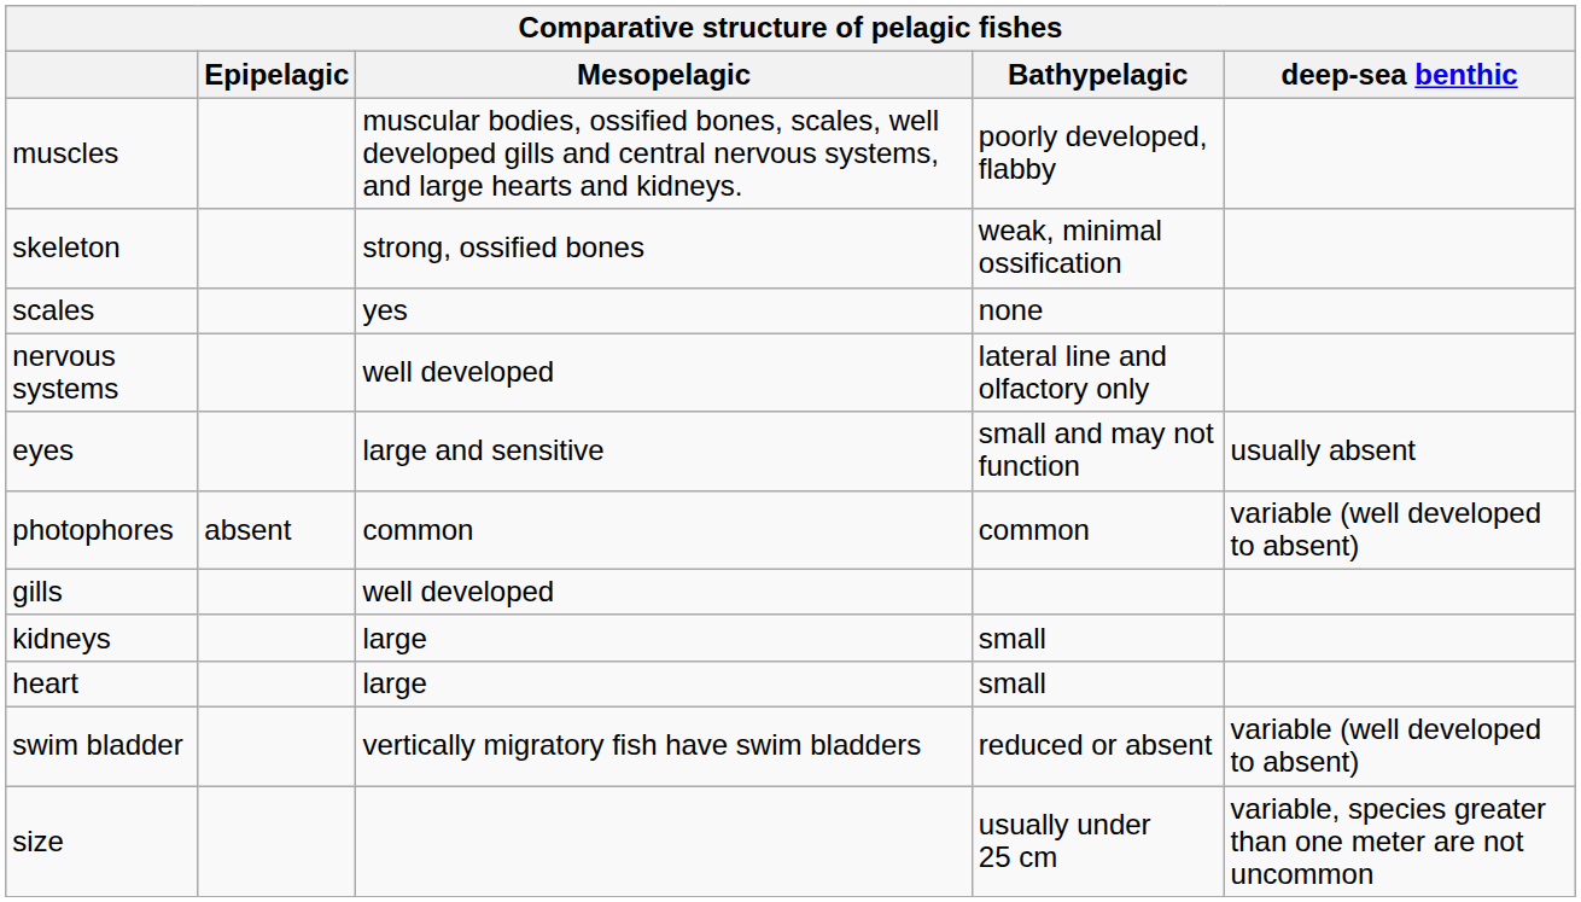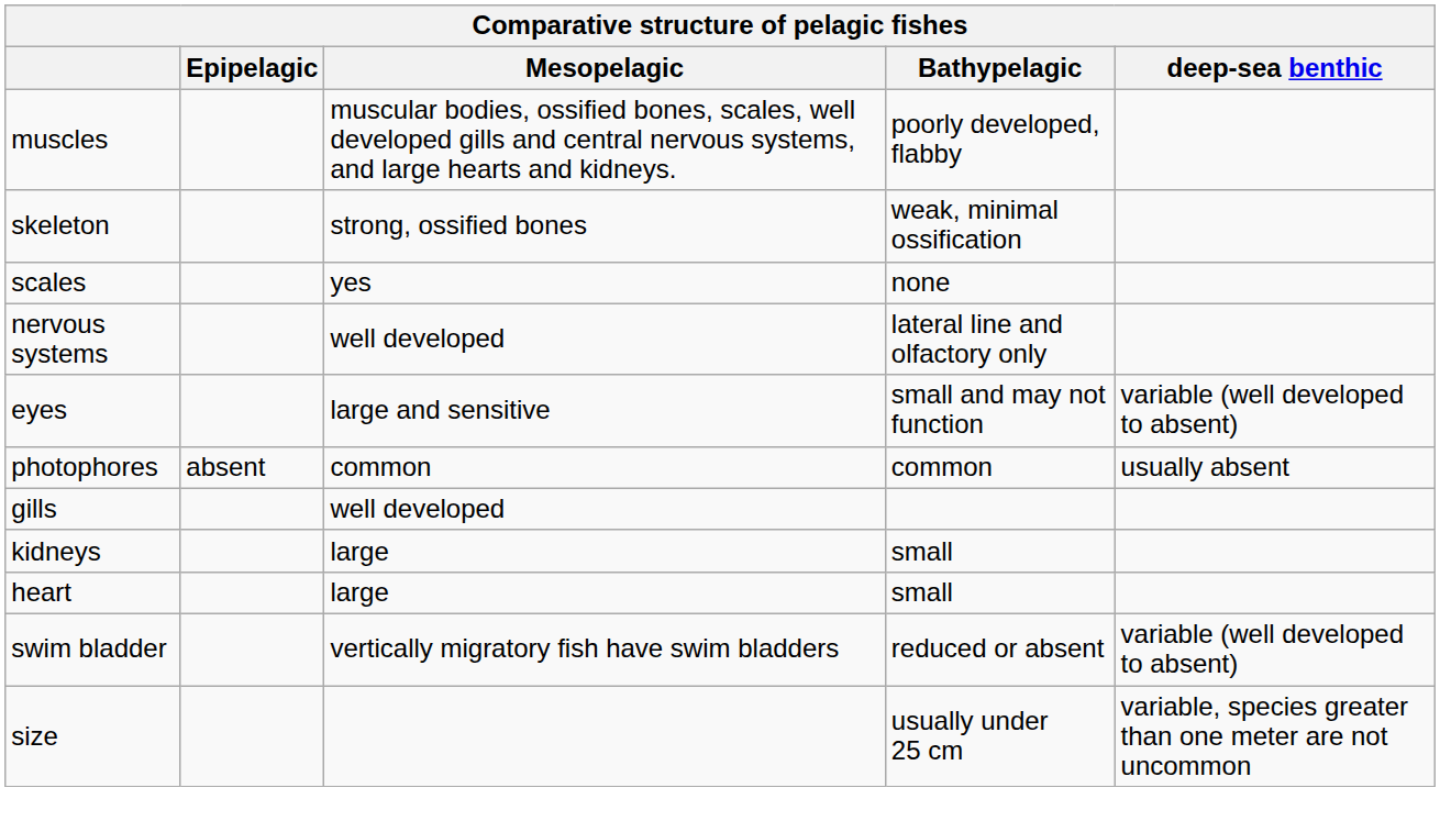 <table class="wikitable collapsible collapsed">
 <tr>
 <th colspan=5 align="center" width="400px"><strong>Comparative structure of pelagic fishes</strong></th>
 </tr>
 <tr>
 <th></th>
 <th>Epipelagic</th>
 <th>Mesopelagic</th>
 <th>Bathypelagic</th>
 <th>deep-sea <a href='#'>benthic</a></th>
 </tr>
 <tr>
 <td>muscles</td>
 <td></td>
 <td>muscular bodies, ossified bones, scales, well developed gills and central nervous systems, and large hearts and kidneys.</td>
 <td>poorly developed, flabby</td>
 <td></td>
 </tr>
 <tr>
 <td>skeleton</td>
 <td></td>
 <td>strong, ossified bones</td>
 <td>weak, minimal ossification</td>
 <td></td>
 </tr>
 <tr>
 <td>scales</td>
 <td></td>
 <td>yes</td>
 <td>none</td>
 <td></td>
 </tr>
 <tr>
 <td>nervous systems</td>
 <td></td>
 <td>well developed</td>
 <td>lateral line and olfactory only</td>
 <td></td>
 </tr>
 <tr>
 <td>eyes</td>
 <td></td>
 <td>large and sensitive</td>
 <td>small and may not function</td>
-<td>usually absent</td>
+<td>variable (well developed to absent)</td>
 </tr>
 <tr>
 <td>photophores</td>
 <td>absent</td>
 <td>common</td>
 <td>common</td>
-<td>variable (well developed to absent)</td>
+<td>usually absent</td>
 </tr>
 <tr>
 <td>gills</td>
 <td></td>
 <td>well developed</td>
 <td></td>
 <td></td>
 </tr>
 <tr>
 <td>kidneys</td>
 <td></td>
 <td>large</td>
 <td>small</td>
 <td></td>
 </tr>
 <tr>
 <td>heart</td>
 <td></td>
 <td>large</td>
 <td>small</td>
 <td></td>
 </tr>
 <tr>
 <td>swim bladder</td>
 <td></td>
 <td>vertically migratory fish have swim bladders</td>
 <td>reduced or absent</td>
 <td>variable (well developed to absent)</td>
 </tr>
 <tr>
 <td>size</td>
 <td></td>
 <td></td>
 <td>usually under 25 cm</td>
 <td>variable, species greater than one meter are not uncommon</td>
 </tr>
 </table>
